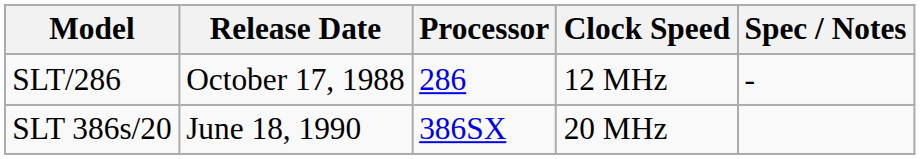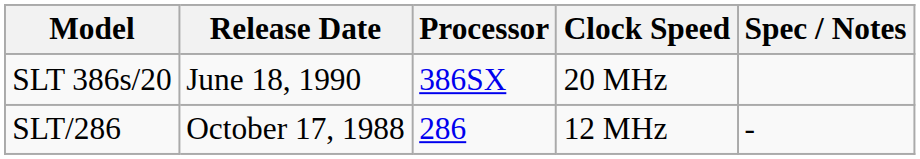 <table class="wikitable">
 <tr>
 <th>Model</th>
 <th>Release Date</th>
 <th>Processor</th>
 <th>Clock Speed</th>
 <th>Spec / Notes</th>
 </tr>
 <tr>
+<td>SLT 386s/20</td>
+<td>June 18, 1990</td>
+<td><a href='#'>386SX</a></td>
+<td>20 MHz</td>
+<td></td>
+</tr>
+<tr>
 <td>SLT/286</td>
 <td>October 17, 1988</td>
 <td><a href='#'>286</a></td>
 <td>12 MHz</td>
 <td>-</td>
 </tr>
-<tr>
-<td>SLT 386s/20</td>
-<td>June 18, 1990</td>
-<td><a href='#'>386SX</a></td>
-<td>20 MHz</td>
-<td></td>
-</tr>
 </table>
